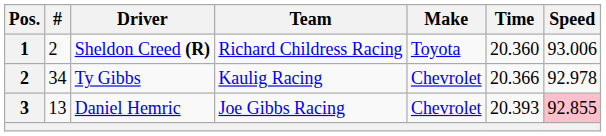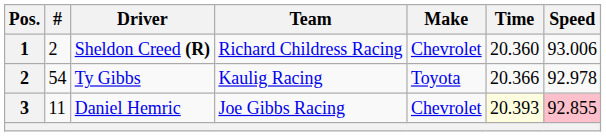 <table class="wikitable" style="font-size:95%">
 <tr>
 <th>Pos.</th>
 <th>#</th>
 <th>Driver</th>
 <th>Team</th>
 <th>Make</th>
 <th>Time</th>
 <th>Speed</th>
 </tr>
 <tr>
 <th>1</th>
 <td>2</td>
 <td><a href='#'>Sheldon Creed</a> <strong>(R)</strong></td>
 <td><a href='#'>Richard Childress Racing</a></td>
-<td><a href='#'>Toyota</a></td>
+<td><a href='#'>Chevrolet</a></td>
 <td>20.360</td>
 <td>93.006</td>
 </tr>
 <tr>
 <th>2</th>
-<td>34</td>
+<td>54</td>
 <td><a href='#'>Ty Gibbs</a></td>
 <td><a href='#'>Kaulig Racing</a></td>
-<td><a href='#'>Chevrolet</a></td>
+<td><a href='#'>Toyota</a></td>
 <td>20.366</td>
 <td>92.978</td>
 </tr>
 <tr>
 <th>3</th>
-<td>13</td>
+<td>11</td>
 <td><a href='#'>Daniel Hemric</a></td>
 <td><a href='#'>Joe Gibbs Racing</a></td>
 <td><a href='#'>Chevrolet</a></td>
-<td>20.393</td>
+<td style="background: lightyellow;">20.393</td>
 <td style="background: pink;">92.855</td>
 </tr>
 <tr>
 <th colspan="7"></th>
 </tr>
 </table>
